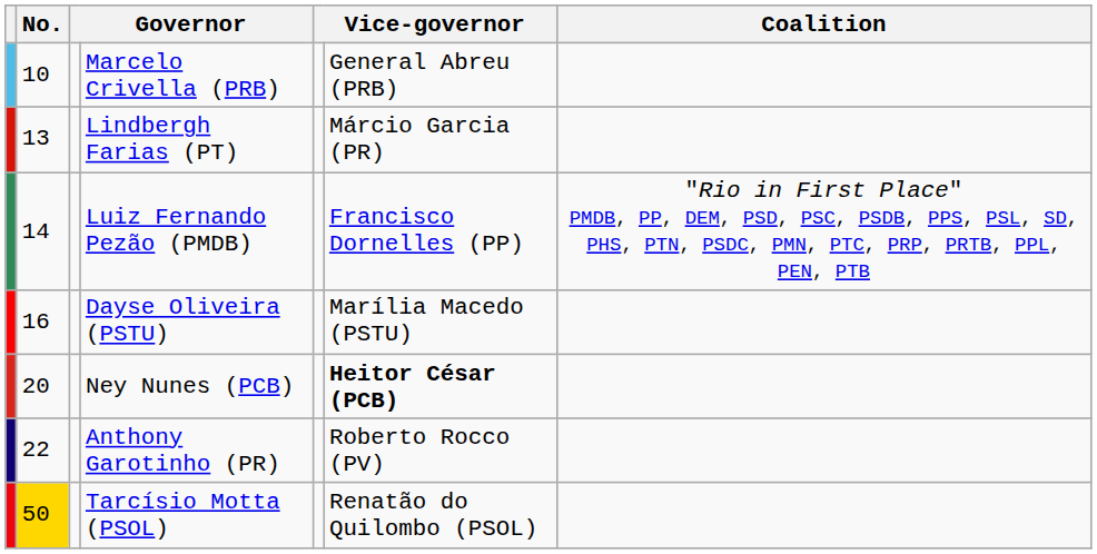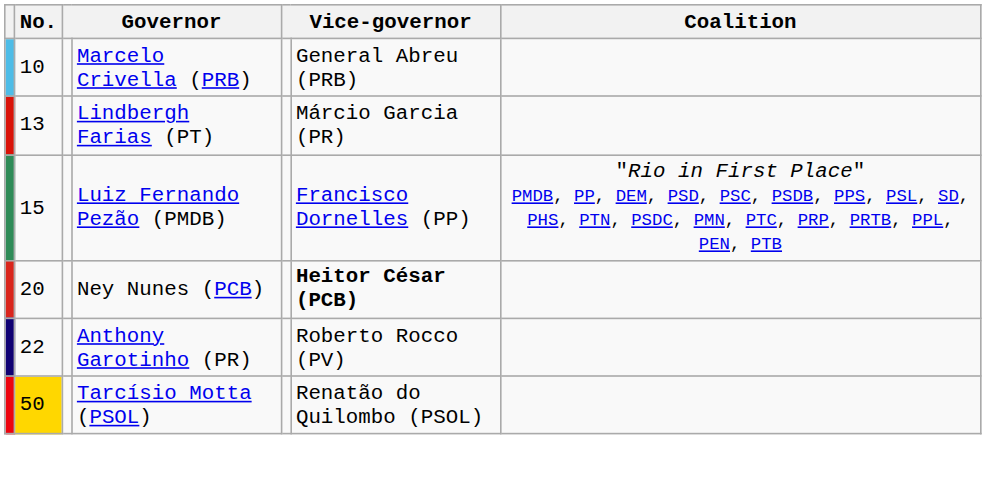 <table class="wikitable">
 <tr>
 <th></th>
 <th>No.</th>
 <th colspan="2">Governor</th>
 <th colspan="2">Vice-governor</th>
 <th>Coalition</th>
 </tr>
 <tr>
 <td style="background:#4DBCE7;"></td>
 <td>10</td>
 <td></td>
 <td><a href='#'>Marcelo Crivella</a> (<a href='#'>PRB</a>)</td>
 <td></td>
 <td>General Abreu (PRB)</td>
 <td></td>
 </tr>
 <tr>
 <td style="background:#DA1208;"></td>
 <td>13</td>
 <td></td>
 <td><a href='#'>Lindbergh Farias</a> (PT)</td>
 <td></td>
 <td>Márcio Garcia (PR)</td>
 <td></td>
 </tr>
 <tr>
 <td style="background:seaGreen;"></td>
-<td>14</td>
+<td>15</td>
 <td></td>
 <td><a href='#'>Luiz Fernando Pezão</a> (PMDB)</td>
 <td></td>
 <td><a href='#'>Francisco Dornelles</a> (PP)</td>
 <td style="text-align:center;">"<em>Rio in First Place</em>"<br><small><a href='#'>PMDB</a>, <a href='#'>PP</a>, <a href='#'>DEM</a>, <a href='#'>PSD</a>, <a href='#'>PSC</a>, <a href='#'>PSDB</a>, <a href='#'>PPS</a>, <a href='#'>PSL</a>, <a href='#'>SD</a>, <a href='#'>PHS</a>, <a href='#'>PTN</a>, <a href='#'>PSDC</a>, <a href='#'>PMN</a>, <a href='#'>PTC</a>, <a href='#'>PRP</a>, <a href='#'>PRTB</a>, <a href='#'>PPL</a>, <a href='#'>PEN</a>, <a href='#'>PTB</a></small></td>
-</tr>
-<tr>
-<td style="background:#f00;"></td>
-<td>16</td>
-<td></td>
-<td><a href='#'>Dayse Oliveira</a> (<a href='#'>PSTU</a>)</td>
-<td></td>
-<td>Marília Macedo (PSTU)</td>
-<td></td>
 </tr>
 <tr>
 <td style="background:#DA251C;"></td>
 <td>20</td>
 <td></td>
 <td>Ney Nunes (<a href='#'>PCB</a>)</td>
 <td></td>
 <td><strong>Heitor César (PCB)</strong></td>
 <td></td>
 </tr>
 <tr>
 <td style="background:#0F0073;"></td>
 <td>22</td>
 <td></td>
 <td><a href='#'>Anthony Garotinho</a> (PR)</td>
 <td></td>
 <td>Roberto Rocco (PV)</td>
 <td></td>
 </tr>
 <tr>
 <td style="background:#ED040E;"></td>
 <td style="background: gold;">50</td>
 <td></td>
 <td><a href='#'>Tarcísio Motta</a> (<a href='#'>PSOL</a>)</td>
 <td></td>
 <td>Renatão do Quilombo (PSOL)</td>
 <td></td>
 </tr>
 </table>
